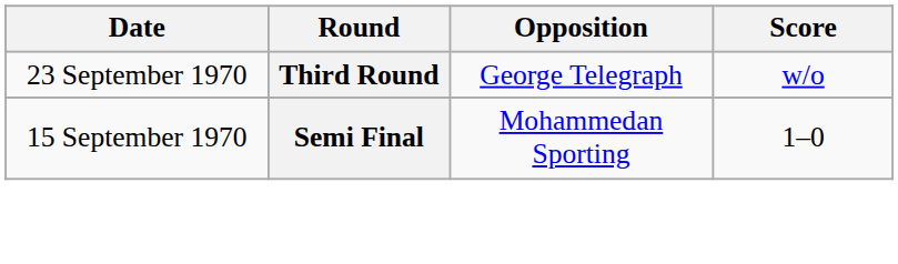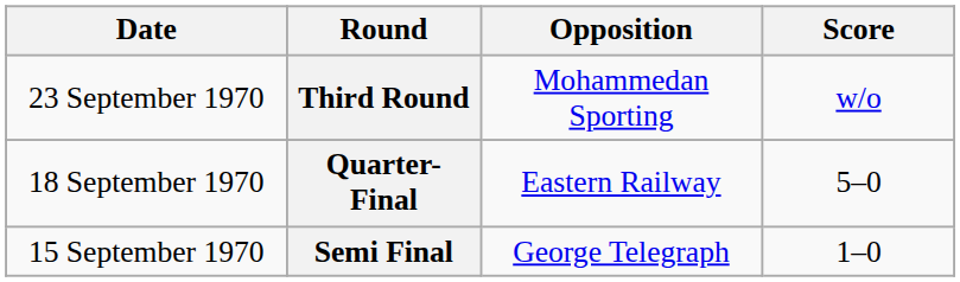 <table class="wikitable plainrowheaders" style="text-align:center;margin-left:1em;float:right; font-size:85%;">
 <tr>
 <th scope=col width="120">Date</th>
 <th scope=col width="80">Round</th>
 <th scope=col width="120">Opposition</th>
 <th scope=col width="80">Score</th>
 </tr>
 <tr>
 <td>23 September 1970</td>
 <th scope=row style="text-align:center">Third Round</th>
-<td><a href='#'>George Telegraph</a></td>
+<td><a href='#'>Mohammedan Sporting</a></td>
 <td><a href='#'>w/o</a></td>
+</tr>
+<tr>
+<td>18 September 1970</td>
+<th scope=row style="text-align:center">Quarter-Final</th>
+<td><a href='#'>Eastern Railway</a></td>
+<td>5–0</td>
 </tr>
 <tr>
 <td>15 September 1970</td>
 <th scope=row style="text-align:center">Semi Final</th>
-<td><a href='#'>Mohammedan Sporting</a></td>
+<td><a href='#'>George Telegraph</a></td>
 <td>1–0</td>
 </tr>
 </table>
